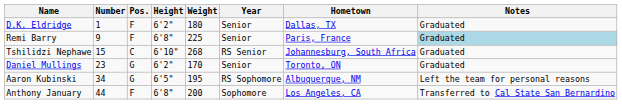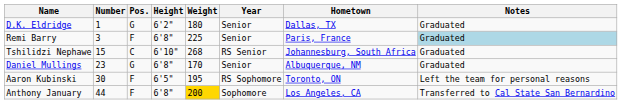 <table class="wikitable sortable" border="1">
 <tr>
 <th>Name</th>
 <th>Number</th>
 <th>Pos.</th>
 <th>Height</th>
 <th>Weight</th>
 <th>Year</th>
 <th>Hometown</th>
 <th class="unsortable">Notes</th>
 </tr>
 <tr>
 <td><a href='#'>D.K. Eldridge</a></td>
 <td>1</td>
-<td>F</td>
+<td>G</td>
 <td>6'2"</td>
 <td>180</td>
 <td>Senior</td>
 <td><a href='#'>Dallas, TX</a></td>
 <td>Graduated</td>
 </tr>
 <tr>
 <td>Remi Barry</td>
-<td>9</td>
+<td>3</td>
 <td>F</td>
 <td>6'8"</td>
 <td>225</td>
 <td>Senior</td>
 <td><a href='#'>Paris, France</a></td>
 <td style="background: lightblue;">Graduated</td>
 </tr>
 <tr>
 <td>Tshilidzi Nephawe</td>
 <td>15</td>
 <td>C</td>
 <td>6'10"</td>
 <td>268</td>
 <td>RS Senior</td>
 <td><a href='#'>Johannesburg, South Africa</a></td>
 <td>Graduated</td>
 </tr>
 <tr>
 <td><a href='#'>Daniel Mullings</a></td>
 <td>23</td>
 <td>G</td>
-<td>6'2"</td>
+<td>6'8"</td>
 <td>170</td>
 <td>Senior</td>
-<td><a href='#'>Toronto, ON</a></td>
+<td><a href='#'>Albuquerque, NM</a></td>
 <td>Graduated</td>
 </tr>
 <tr>
 <td>Aaron Kubinski</td>
-<td>34</td>
-<td>G</td>
+<td>30</td>
+<td>F</td>
 <td>6'5"</td>
 <td>195</td>
 <td>RS Sophomore</td>
-<td><a href='#'>Albuquerque, NM</a></td>
+<td><a href='#'>Toronto, ON</a></td>
 <td>Left the team for personal reasons</td>
 </tr>
 <tr>
 <td>Anthony January</td>
 <td>44</td>
 <td>F</td>
 <td>6'8"</td>
-<td>200</td>
+<td style="background: gold;">200</td>
 <td>Sophomore</td>
 <td><a href='#'>Los Angeles, CA</a></td>
 <td>Transferred to <a href='#'>Cal State San Bernardino</a></td>
 </tr>
 </table>
